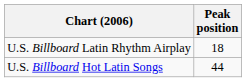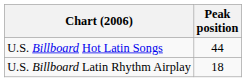 <table class="wikitable sortable">
 <tr>
 <th align="center">Chart (2006)</th>
 <th align="center">Peak<br>position</th>
 </tr>
 <tr>
+<td>U.S. <em><a href='#'>Billboard</a></em> <a href='#'>Hot Latin Songs</a></td>
+<td align="center">44</td>
+</tr>
+<tr>
 <td>U.S. <em>Billboard</em> Latin Rhythm Airplay</td>
 <td align="center">18</td>
 </tr>
-<tr>
-<td>U.S. <em><a href='#'>Billboard</a></em> <a href='#'>Hot Latin Songs</a></td>
-<td align="center">44</td>
-</tr>
 </table>
